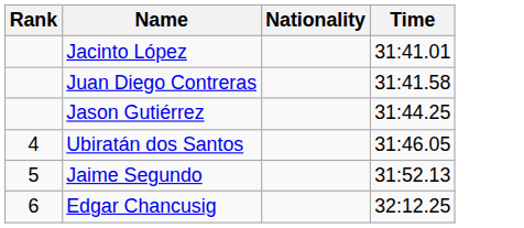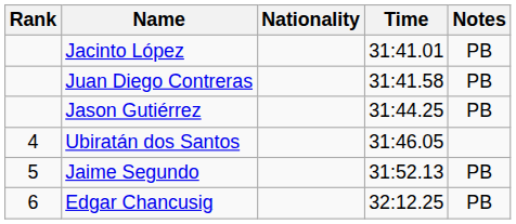 <table class="wikitable sortable" style="text-align:center">
 <tr>
 <th>Rank</th>
 <th>Name</th>
 <th>Nationality</th>
 <th>Time</th>
+<th>Notes</th>
 </tr>
 <tr>
 <td></td>
 <td align=left><a href='#'>Jacinto López</a></td>
 <td align=left></td>
 <td>31:41.01</td>
+<td>PB</td>
 </tr>
 <tr>
 <td></td>
 <td align=left><a href='#'>Juan Diego Contreras</a></td>
 <td align=left></td>
 <td>31:41.58</td>
+<td>PB</td>
 </tr>
 <tr>
 <td></td>
 <td align=left><a href='#'>Jason Gutiérrez</a></td>
 <td align=left></td>
 <td>31:44.25</td>
+<td>PB</td>
 </tr>
 <tr>
 <td>4</td>
 <td align=left><a href='#'>Ubiratán dos Santos</a></td>
 <td align=left></td>
 <td>31:46.05</td>
+<td></td>
 </tr>
 <tr>
 <td>5</td>
 <td align=left><a href='#'>Jaime Segundo</a></td>
 <td align=left></td>
 <td>31:52.13</td>
+<td>PB</td>
 </tr>
 <tr>
 <td>6</td>
 <td align=left><a href='#'>Edgar Chancusig</a></td>
 <td align=left></td>
 <td>32:12.25</td>
+<td>PB</td>
 </tr>
 </table>
